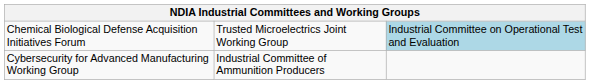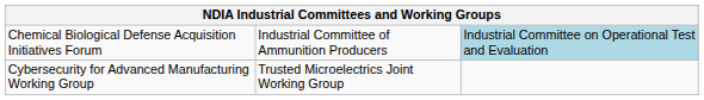 <table class="wikitable">
 <tr>
 <th colspan="4">NDIA Industrial Committees and Working Groups</th>
 </tr>
 <tr>
 <td>Chemical Biological Defense Acquisition Initiatives Forum</td>
-<td>Trusted Microelectrics Joint Working Group</td>
+<td>Industrial Committee of Ammunition Producers</td>
 <td style="background: lightblue;">Industrial Committee on Operational Test and Evaluation</td>
 </tr>
 <tr>
 <td>Cybersecurity for Advanced Manufacturing Working Group</td>
-<td>Industrial Committee of Ammunition Producers</td>
+<td>Trusted Microelectrics Joint Working Group</td>
 </tr>
 </table>
